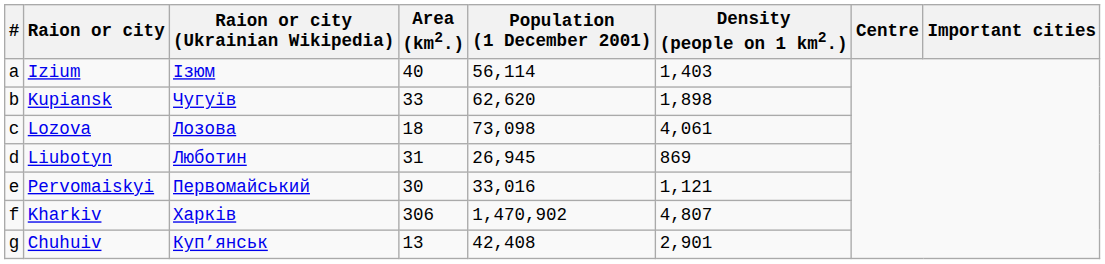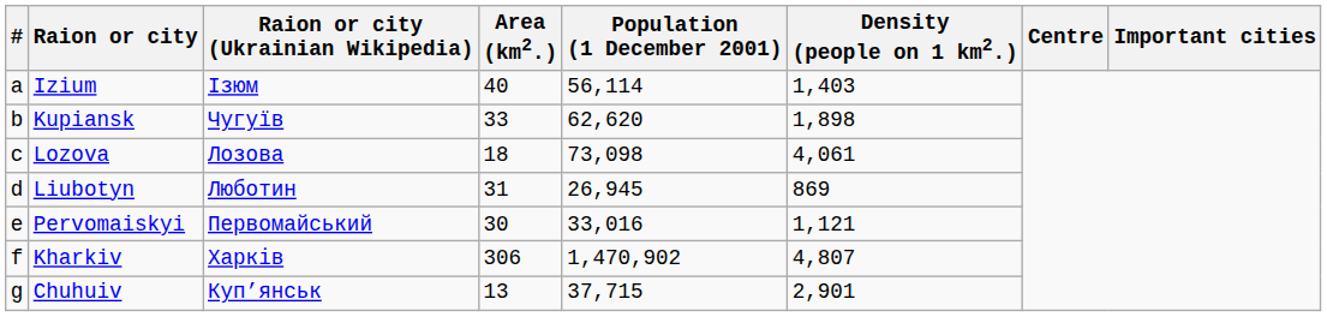 <table class="wikitable">
 <tr>
 <th>#</th>
 <th>Raion or city</th>
 <th>Raion or city<br>(Ukrainian Wikipedia)</th>
 <th>Area<br>(km<sup>2</sup>.)</th>
 <th>Population<br>(1 December 2001)</th>
 <th>Density<br>(people on 1 km<sup>2</sup>.)</th>
 <th>Centre</th>
 <th>Important cities</th>
 </tr>
 <tr>
 <td>a</td>
 <td><a href='#'>Izium</a></td>
 <td><a href='#'>Ізюм</a></td>
 <td>40</td>
 <td>56,114</td>
 <td>1,403</td>
 </tr>
 <tr>
 <td>b</td>
 <td><a href='#'>Kupiansk</a></td>
 <td><a href='#'>Чугуїв</a></td>
 <td>33</td>
 <td>62,620</td>
 <td>1,898</td>
 </tr>
 <tr>
 <td>c</td>
 <td><a href='#'>Lozova</a></td>
 <td><a href='#'>Лозова</a></td>
 <td>18</td>
 <td>73,098</td>
 <td>4,061</td>
 </tr>
 <tr>
 <td>d</td>
 <td><a href='#'>Liubotyn</a></td>
 <td><a href='#'>Люботин</a></td>
 <td>31</td>
 <td>26,945</td>
 <td>869</td>
 </tr>
 <tr>
 <td>e</td>
 <td><a href='#'>Pervomaiskyi</a></td>
 <td><a href='#'>Первомайський</a></td>
 <td>30</td>
 <td>33,016</td>
 <td>1,121</td>
 </tr>
 <tr>
 <td>f</td>
 <td><a href='#'>Kharkiv</a></td>
 <td><a href='#'>Харків</a></td>
 <td>306</td>
 <td>1,470,902</td>
 <td>4,807</td>
 </tr>
 <tr>
 <td>g</td>
 <td><a href='#'>Chuhuiv</a></td>
 <td><a href='#'>Куп’янськ</a></td>
 <td>13</td>
-<td>42,408</td>
+<td>37,715</td>
 <td>2,901</td>
 </tr>
 </table>
